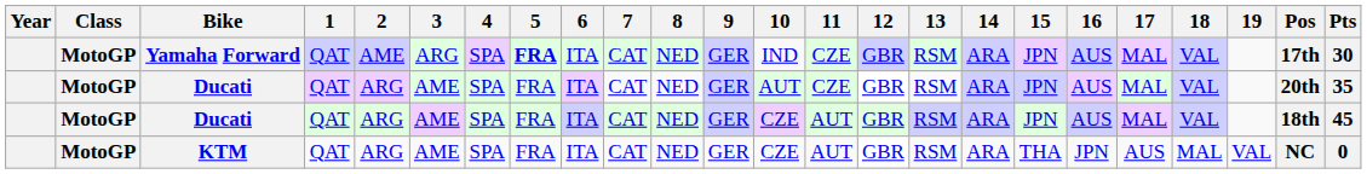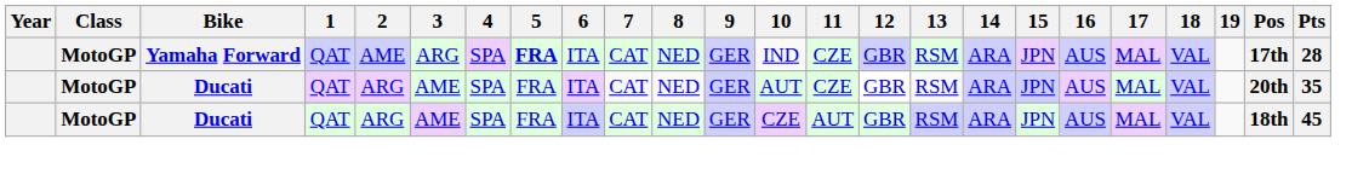 <table class="wikitable" style="text-align:center">
 <tr>
 <th>Year</th>
 <th>Class</th>
 <th>Bike</th>
 <th>1</th>
 <th>2</th>
 <th>3</th>
 <th>4</th>
 <th>5</th>
 <th>6</th>
 <th>7</th>
 <th>8</th>
 <th>9</th>
 <th>10</th>
 <th>11</th>
 <th>12</th>
 <th>13</th>
 <th>14</th>
 <th>15</th>
 <th>16</th>
 <th>17</th>
 <th>18</th>
 <th>19</th>
 <th>Pos</th>
 <th>Pts</th>
 </tr>
 <tr>
 <th></th>
 <th>MotoGP</th>
 <th><a href='#'>Yamaha</a> <a href='#'>Forward</a></th>
 <td style="background:#cfcfff;"><a href='#'>QAT</a><br></td>
 <td style="background:#cfcfff;"><a href='#'>AME</a><br></td>
 <td style="background:#dfffdf;"><a href='#'>ARG</a><br></td>
 <td style="background:#efcfff;"><a href='#'>SPA</a><br></td>
 <td style="background:#dfffdf;"><strong><a href='#'>FRA</a><br></strong></td>
 <td style="background:#dfffdf;"><a href='#'>ITA</a><br></td>
 <td style="background:#dfffdf;"><a href='#'>CAT</a><br></td>
 <td style="background:#dfffdf;"><a href='#'>NED</a><br></td>
 <td style="background:#cfcfff;"><a href='#'>GER</a><br></td>
 <td><a href='#'>IND</a></td>
 <td style="background:#dfffdf;"><a href='#'>CZE</a><br></td>
 <td style="background:#cfcfff;"><a href='#'>GBR</a><br></td>
 <td style="background:#dfffdf;"><a href='#'>RSM</a><br></td>
 <td style="background:#cfcfff;"><a href='#'>ARA</a><br></td>
 <td style="background:#efcfff;"><a href='#'>JPN</a><br></td>
 <td style="background:#cfcfff;"><a href='#'>AUS</a><br></td>
 <td style="background:#efcfff;"><a href='#'>MAL</a><br></td>
 <td style="background:#cfcfff;"><a href='#'>VAL</a><br></td>
 <td></td>
 <th>17th</th>
-<th>30</th>
+<th>28</th>
 </tr>
 <tr>
 <th></th>
 <th>MotoGP</th>
 <th><a href='#'>Ducati</a></th>
 <td style="background:#efcfff;"><a href='#'>QAT</a><br></td>
 <td style="background:#efcfff;"><a href='#'>ARG</a><br></td>
 <td style="background:#dfffdf;"><a href='#'>AME</a><br></td>
 <td style="background:#dfffdf;"><a href='#'>SPA</a><br></td>
 <td style="background:#dfffdf;"><a href='#'>FRA</a><br></td>
 <td style="background:#efcfff;"><a href='#'>ITA</a><br></td>
 <td><a href='#'>CAT</a></td>
 <td><a href='#'>NED</a></td>
 <td style="background:#cfcfff;"><a href='#'>GER</a><br></td>
 <td style="background:#dfffdf;"><a href='#'>AUT</a><br></td>
 <td style="background:#dfffdf;"><a href='#'>CZE</a><br></td>
 <td style="background:#ffffff;"><a href='#'>GBR</a><br></td>
 <td><a href='#'>RSM</a></td>
 <td style="background:#cfcfff;"><a href='#'>ARA</a><br></td>
 <td style="background:#cfcfff;"><a href='#'>JPN</a><br></td>
 <td style="background:#efcfff;"><a href='#'>AUS</a><br></td>
 <td style="background:#dfffdf;"><a href='#'>MAL</a><br></td>
 <td style="background:#cfcfff;"><a href='#'>VAL</a><br></td>
 <td></td>
 <th>20th</th>
 <th>35</th>
 </tr>
 <tr>
 <th></th>
 <th>MotoGP</th>
 <th><a href='#'>Ducati</a></th>
 <td style="background:#dfffdf;"><a href='#'>QAT</a><br></td>
 <td style="background:#dfffdf;"><a href='#'>ARG</a><br></td>
 <td style="background:#efcfff;"><a href='#'>AME</a><br></td>
 <td style="background:#dfffdf;"><a href='#'>SPA</a><br></td>
 <td style="background:#dfffdf;"><a href='#'>FRA</a><br></td>
 <td style="background:#cfcfff;"><a href='#'>ITA</a><br></td>
 <td style="background:#dfffdf;"><a href='#'>CAT</a><br></td>
 <td style="background:#dfffdf;"><a href='#'>NED</a><br></td>
 <td style="background:#cfcfff;"><a href='#'>GER</a><br></td>
 <td style="background:#efcfff;"><a href='#'>CZE</a><br></td>
 <td style="background:#dfffdf;"><a href='#'>AUT</a><br></td>
 <td style="background:#dfffdf;"><a href='#'>GBR</a><br></td>
 <td style="background:#cfcfff;"><a href='#'>RSM</a><br></td>
 <td style="background:#cfcfff;"><a href='#'>ARA</a><br></td>
 <td style="background:#dfffdf;"><a href='#'>JPN</a><br></td>
 <td style="background:#cfcfff;"><a href='#'>AUS</a><br></td>
 <td style="background:#efcfff;"><a href='#'>MAL</a><br></td>
 <td style="background:#cfcfff;"><a href='#'>VAL</a><br></td>
 <td></td>
 <th>18th</th>
 <th>45</th>
 </tr>
-<tr>
-<th></th>
-<th>MotoGP</th>
-<th><a href='#'>KTM</a></th>
-<td><a href='#'>QAT</a></td>
-<td><a href='#'>ARG</a></td>
-<td><a href='#'>AME</a></td>
-<td><a href='#'>SPA</a></td>
-<td><a href='#'>FRA</a></td>
-<td><a href='#'>ITA</a></td>
-<td><a href='#'>CAT</a></td>
-<td><a href='#'>NED</a></td>
-<td><a href='#'>GER</a></td>
-<td><a href='#'>CZE</a></td>
-<td><a href='#'>AUT</a></td>
-<td style="background:#ffffff;"><a href='#'>GBR</a><br></td>
-<td><a href='#'>RSM</a></td>
-<td><a href='#'>ARA</a></td>
-<td><a href='#'>THA</a></td>
-<td><a href='#'>JPN</a></td>
-<td><a href='#'>AUS</a></td>
-<td><a href='#'>MAL</a></td>
-<td><a href='#'>VAL</a></td>
-<th>NC</th>
-<th>0</th>
-</tr>
 </table>
